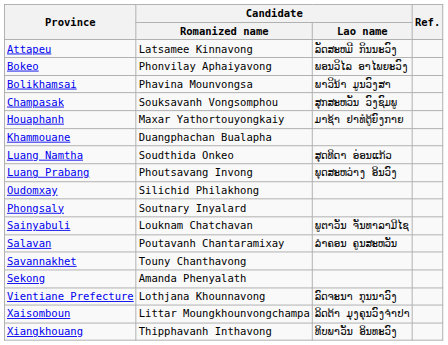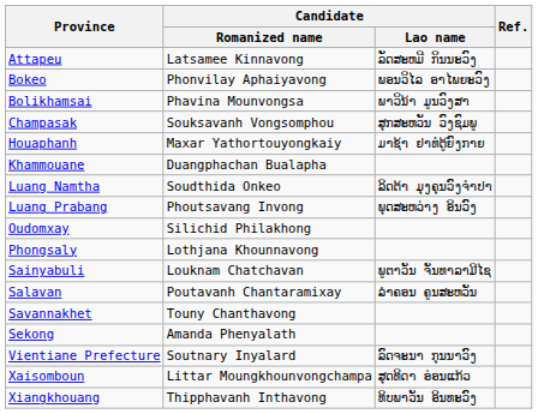 <table class="wikitable col4center" style="font-size: 90%;">
 <tr>
 <th rowspan=2><span>Province</span></th>
 <th colspan=2><span>Candidate</span></th>
 <th rowspan=2><span>Ref.</span></th>
 </tr>
 <tr>
 <th>Romanized name</th>
 <th>Lao name</th>
 </tr>
 <tr>
 <td><a href='#'>Attapeu</a></td>
 <td>Latsamee Kinnavong</td>
 <td>ລັດສະຫມີ ກິນນະວົງ</td>
 <td></td>
 </tr>
 <tr>
 <td><a href='#'>Bokeo</a></td>
 <td>Phonvilay Aphaiyavong</td>
 <td>ພອນວິໄລ ອາໄພຍະວົງ</td>
 <td></td>
 </tr>
 <tr>
 <td><a href='#'>Bolikhamsai</a></td>
 <td>Phavina Mounvongsa</td>
 <td>ພາວິນ້າ ມູນວົງສາ</td>
 <td></td>
 </tr>
 <tr>
 <td><a href='#'>Champasak</a></td>
 <td>Souksavanh Vongsomphou</td>
 <td>ສຸກສະຫວັນ ວົງຊົມພູ</td>
 <td></td>
 </tr>
 <tr>
 <td><a href='#'>Houaphanh</a></td>
 <td>Maxar Yathortouyongkaiy</td>
 <td>ມາຊ້າ ຢາທໍຕູ້ຍົງກາຍ</td>
 <td></td>
 </tr>
 <tr>
 <td><a href='#'>Khammouane</a></td>
 <td>Duangphachan Bualapha</td>
 <td></td>
 <td></td>
 </tr>
 <tr>
 <td><a href='#'>Luang Namtha</a></td>
 <td>Soudthida Onkeo</td>
-<td>ສຸດທິດາ ອ່ອນແກ້ວ</td>
+<td>ລິດຕ້າ ມຸງຄຸນວົງຈຳປາ</td>
 <td></td>
 </tr>
 <tr>
 <td><a href='#'>Luang Prabang</a></td>
 <td>Phoutsavang Invong</td>
 <td>ພຸດສະຫວ່າງ ອິນວົງ</td>
 <td></td>
 </tr>
 <tr>
 <td><a href='#'>Oudomxay</a></td>
 <td>Silichid Philakhong</td>
 <td></td>
 <td></td>
 </tr>
 <tr>
 <td><a href='#'>Phongsaly</a></td>
-<td>Soutnary Inyalard</td>
+<td>Lothjana Khounnavong</td>
 <td></td>
 <td></td>
 </tr>
 <tr>
 <td><a href='#'>Sainyabuli</a></td>
 <td>Louknam  Chatchavan</td>
 <td>ພູຕາວັນ ຈັນທາລາມີໄຊ</td>
 <td></td>
 </tr>
 <tr>
 <td><a href='#'>Salavan</a></td>
 <td>Poutavanh Chantaramixay</td>
 <td>ລຳຄອນ ຄູນສະຫວັນ</td>
 <td></td>
 </tr>
 <tr>
 <td><a href='#'>Savannakhet</a></td>
 <td>Touny Chanthavong</td>
 <td></td>
 <td></td>
 </tr>
 <tr>
 <td><a href='#'>Sekong</a></td>
 <td>Amanda Phenyalath</td>
 <td></td>
 <td></td>
 </tr>
 <tr>
 <td><a href='#'>Vientiane Prefecture</a></td>
-<td>Lothjana Khounnavong</td>
+<td>Soutnary Inyalard</td>
 <td>ລົດຈະນາ ກຸນນາວົງ</td>
 <td></td>
 </tr>
 <tr>
 <td><a href='#'>Xaisomboun</a></td>
 <td>Littar Moungkhounvongchampa</td>
-<td>ລິດຕ້າ ມຸງຄຸນວົງຈຳປາ</td>
+<td>ສຸດທິດາ ອ່ອນແກ້ວ</td>
 <td></td>
 </tr>
 <tr>
 <td><a href='#'>Xiangkhouang</a></td>
 <td>Thipphavanh Inthavong</td>
 <td>ທິບພາວັນ ອິນທະວົງ</td>
 <td></td>
 </tr>
 </table>
